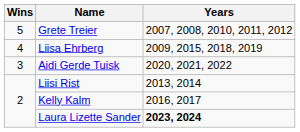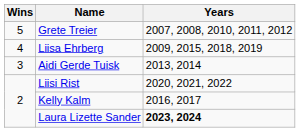 <table class="wikitable">
 <tr>
 <th>Wins</th>
 <th>Name</th>
 <th>Years</th>
 </tr>
 <tr>
 <td align=center>5</td>
 <td><a href='#'>Grete Treier</a></td>
 <td align=left>2007, 2008, 2010, 2011, 2012</td>
 </tr>
 <tr>
 <td align=center>4</td>
 <td><a href='#'>Liisa Ehrberg</a></td>
 <td align=left>2009, 2015, 2018, 2019</td>
 </tr>
 <tr>
 <td align=center>3</td>
 <td><a href='#'>Aidi Gerde Tuisk</a></td>
-<td align=left>2020, 2021, 2022</td>
+<td align=left>2013, 2014</td>
 </tr>
 <tr>
 <td align=center rowspan=3>2</td>
 <td><a href='#'>Liisi Rist</a></td>
-<td align=left>2013, 2014</td>
+<td align=left>2020, 2021, 2022</td>
 </tr>
 <tr>
 <td><a href='#'>Kelly Kalm</a></td>
 <td align=left>2016, 2017</td>
 </tr>
 <tr>
 <td><a href='#'>Laura Lizette Sander</a></td>
 <td align=left><strong>2023, 2024</strong></td>
 </tr>
 </table>
